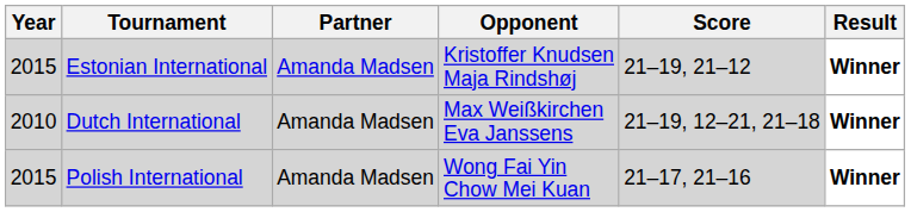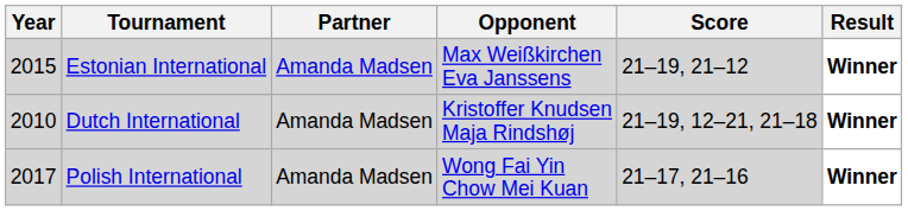 <table class="sortable wikitable" style="font-size: 90%;">
 <tr>
 <th>Year</th>
 <th>Tournament</th>
 <th>Partner</th>
 <th>Opponent</th>
 <th>Score</th>
 <th>Result</th>
 </tr>
 <tr style="background:#D5D5D5">
 <td align="center">2015</td>
 <td align="left"><a href='#'>Estonian International</a></td>
 <td align="left"> <a href='#'>Amanda Madsen</a></td>
-<td align="left"> <a href='#'>Kristoffer Knudsen</a> <br>  <a href='#'>Maja Rindshøj</a></td>
+<td align="left"> <a href='#'>Max Weißkirchen</a> <br>  <a href='#'>Eva Janssens</a></td>
 <td align="left">21–19, 21–12</td>
 <td style="text-align:left; background:white"> <strong>Winner</strong></td>
 </tr>
 <tr style="background:#D5D5D5">
 <td align="center">2010</td>
 <td align="left"><a href='#'>Dutch International</a></td>
 <td align="left"> Amanda Madsen</td>
-<td align="left"> <a href='#'>Max Weißkirchen</a> <br>  <a href='#'>Eva Janssens</a></td>
+<td align="left"> <a href='#'>Kristoffer Knudsen</a> <br>  <a href='#'>Maja Rindshøj</a></td>
 <td align="left">21–19, 12–21, 21–18</td>
 <td style="text-align:left; background:white"> <strong>Winner</strong></td>
 </tr>
 <tr style="background:#D5D5D5">
-<td align="center">2015</td>
+<td align="center">2017</td>
 <td align="left"><a href='#'>Polish International</a></td>
 <td align="left"> Amanda Madsen</td>
 <td align="left"> <a href='#'>Wong Fai Yin</a> <br>  <a href='#'>Chow Mei Kuan</a></td>
 <td align="left">21–17, 21–16</td>
 <td style="text-align:left; background:white"> <strong>Winner</strong></td>
 </tr>
 </table>
